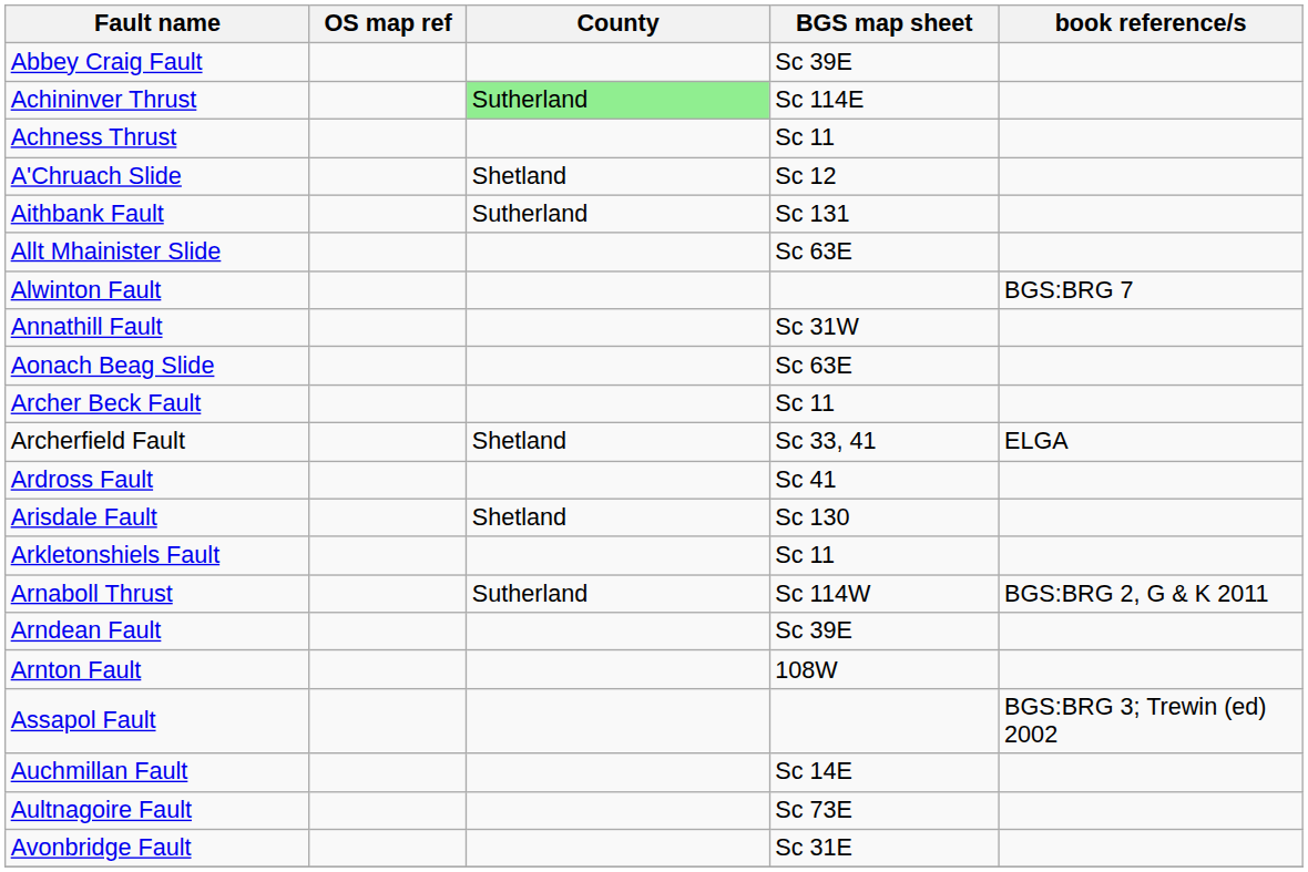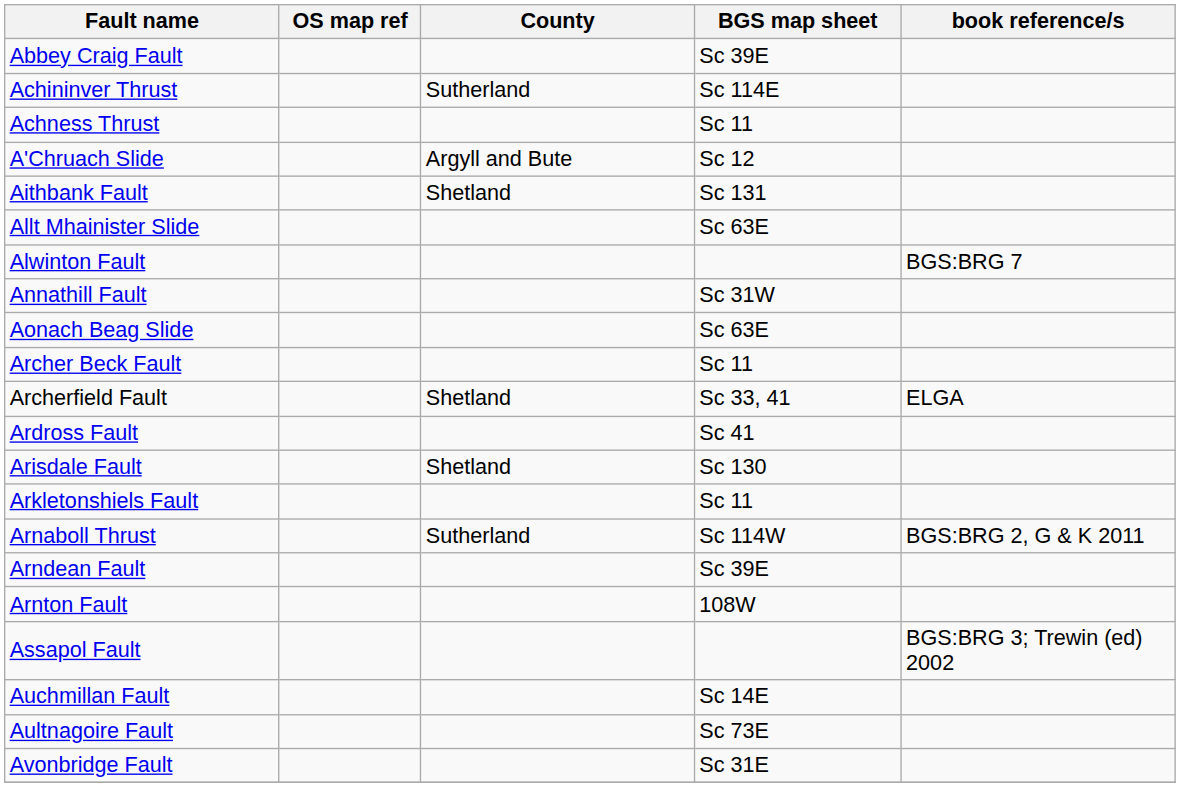 <table class="wikitable">
 <tr>
 <th width="200pt">Fault name</th>
 <th width="100pt">OS map ref</th>
 <th width="200pt">County</th>
 <th width="150pt">BGS map sheet</th>
 <th width="200pt">book reference/s</th>
 </tr>
 <tr>
 <td><a href='#'>Abbey Craig Fault</a></td>
 <td></td>
 <td></td>
 <td>Sc 39E</td>
 <td></td>
 </tr>
 <tr>
 <td><a href='#'>Achininver Thrust</a></td>
 <td></td>
-<td style="background: lightgreen;">Sutherland</td>
+<td>Sutherland</td>
 <td>Sc 114E</td>
 <td></td>
 </tr>
 <tr>
 <td><a href='#'>Achness Thrust</a></td>
 <td></td>
 <td></td>
 <td>Sc 11</td>
 <td></td>
 </tr>
 <tr>
 <td><a href='#'>A'Chruach Slide</a></td>
 <td></td>
-<td>Shetland</td>
+<td>Argyll and Bute</td>
 <td>Sc 12</td>
 <td></td>
 </tr>
 <tr>
 <td><a href='#'>Aithbank Fault</a></td>
 <td></td>
-<td>Sutherland</td>
+<td>Shetland</td>
 <td>Sc 131</td>
 <td></td>
 </tr>
 <tr>
 <td><a href='#'>Allt Mhainister Slide</a></td>
 <td></td>
 <td></td>
 <td>Sc 63E</td>
 <td></td>
 </tr>
 <tr>
 <td><a href='#'>Alwinton Fault</a></td>
 <td></td>
 <td></td>
 <td></td>
 <td>BGS:BRG 7</td>
 </tr>
 <tr>
 <td><a href='#'>Annathill Fault</a></td>
 <td></td>
 <td></td>
 <td>Sc 31W</td>
 <td></td>
 </tr>
 <tr>
 <td><a href='#'>Aonach Beag Slide</a></td>
 <td></td>
 <td></td>
 <td>Sc 63E</td>
 <td></td>
 </tr>
 <tr>
 <td><a href='#'>Archer Beck Fault</a></td>
 <td></td>
 <td></td>
 <td>Sc 11</td>
 <td></td>
 </tr>
 <tr>
 <td>Archerfield Fault</td>
 <td></td>
 <td>Shetland</td>
 <td>Sc 33, 41</td>
 <td>ELGA</td>
 </tr>
 <tr>
 <td><a href='#'>Ardross Fault</a></td>
 <td></td>
 <td></td>
 <td>Sc 41</td>
 <td></td>
 </tr>
 <tr>
 <td><a href='#'>Arisdale Fault</a></td>
 <td></td>
 <td>Shetland</td>
 <td>Sc 130</td>
 <td></td>
 </tr>
 <tr>
 <td><a href='#'>Arkletonshiels Fault</a></td>
 <td></td>
 <td></td>
 <td>Sc 11</td>
 <td></td>
 </tr>
 <tr>
 <td><a href='#'>Arnaboll Thrust</a></td>
 <td></td>
 <td>Sutherland</td>
 <td>Sc 114W</td>
 <td>BGS:BRG 2, G & K 2011</td>
 </tr>
 <tr>
 <td><a href='#'>Arndean Fault</a></td>
 <td></td>
 <td></td>
 <td>Sc 39E</td>
 <td></td>
 </tr>
 <tr>
 <td><a href='#'>Arnton Fault</a></td>
 <td></td>
 <td></td>
 <td>108W</td>
 <td></td>
 </tr>
 <tr>
 <td><a href='#'>Assapol Fault</a></td>
 <td></td>
 <td></td>
 <td></td>
 <td>BGS:BRG 3; Trewin (ed) 2002</td>
 </tr>
 <tr>
 <td><a href='#'>Auchmillan Fault</a></td>
 <td></td>
 <td></td>
 <td>Sc 14E</td>
 <td></td>
 </tr>
 <tr>
 <td><a href='#'>Aultnagoire Fault</a></td>
 <td></td>
 <td></td>
 <td>Sc 73E</td>
 <td></td>
 </tr>
 <tr>
 <td><a href='#'>Avonbridge Fault</a></td>
 <td></td>
 <td></td>
 <td>Sc 31E</td>
 <td></td>
 </tr>
 <tr>
 </tr>
 </table>
